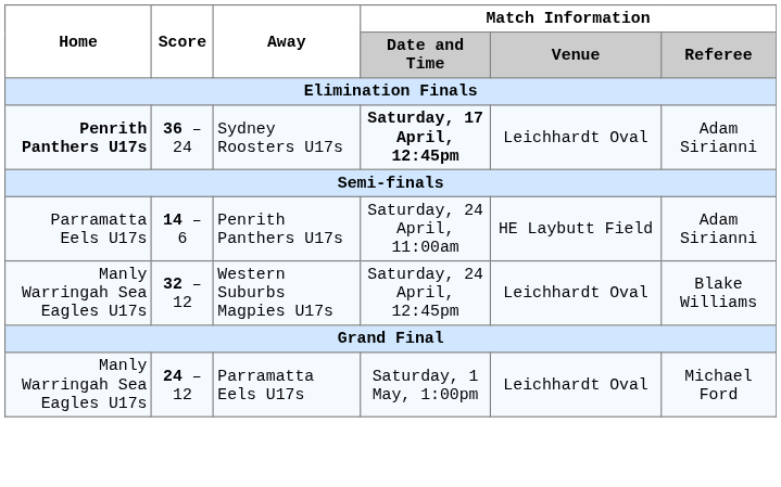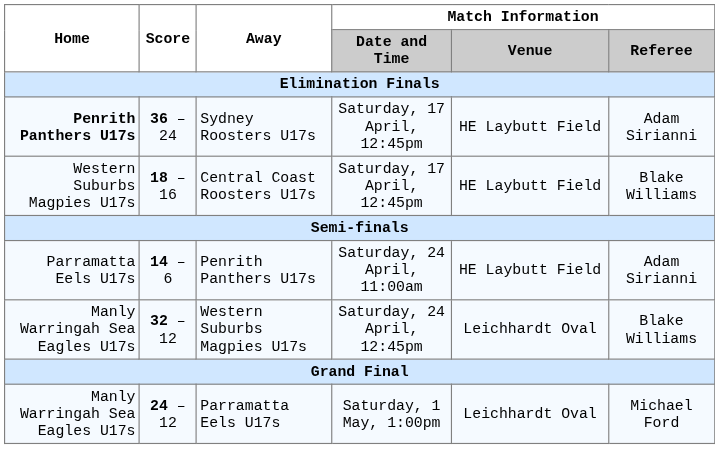 <table border="1" cellpadding="3" cellspacing="0" width="100%" style="border-collapse:collapse;  text-align:center;">
 <tr>
 <th rowspan="2" width="19%">Home</th>
 <th rowspan="2" width="8%">Score</th>
 <th rowspan="2" width="19%">Away</th>
 <th colspan="3">Match Information</th>
 </tr>
 <tr bgcolor="#CCCCCC">
 <th width="17%">Date and Time</th>
 <th width="22%">Venue</th>
 <th width="50%">Referee</th>
 </tr>
 <tr style="background:#d0e7ff;">
 <td colspan="6"><strong>Elimination Finals</strong></td>
 </tr>
 <tr style="text-align:center; background:#f5faff;">
 <td align="right"><strong>Penrith Panthers U17s </strong></td>
 <td><strong>36</strong> – 24</td>
 <td align="left"> Sydney Roosters U17s</td>
-<td><strong>Saturday, 17 April, 12:45pm</strong></td>
-<td>Leichhardt Oval</td>
+<td>Saturday, 17 April, 12:45pm</td>
+<td>HE Laybutt Field</td>
 <td>Adam Sirianni</td>
+</tr>
+<tr style="text-align:center; background:#f5faff;">
+<td align="right">Western Suburbs Magpies U17s </td>
+<td><strong>18</strong> – 16</td>
+<td align="left"> Central Coast Roosters U17s</td>
+<td>Saturday, 17 April, 12:45pm</td>
+<td>HE Laybutt Field</td>
+<td>Blake Williams</td>
 </tr>
 <tr style="background:#d0e7ff;">
 <td colspan="6"><strong>Semi-finals</strong></td>
 </tr>
 <tr style="text-align:center; background:#f5faff;">
 <td align="right">Parramatta Eels U17s </td>
 <td><strong>14</strong> – 6</td>
 <td align="left"> Penrith Panthers U17s</td>
 <td>Saturday, 24 April, 11:00am</td>
 <td>HE Laybutt Field</td>
 <td>Adam Sirianni</td>
 </tr>
 <tr style="text-align:center; background:#f5faff;">
 <td align="right">Manly Warringah Sea Eagles U17s </td>
 <td><strong>32</strong> – 12</td>
 <td align="left"> Western Suburbs Magpies U17s</td>
 <td>Saturday, 24 April, 12:45pm</td>
 <td>Leichhardt Oval</td>
 <td>Blake Williams</td>
 </tr>
 <tr style="background:#d0e7ff;">
 <td colspan="6"><strong>Grand Final</strong></td>
 </tr>
 <tr style="text-align:center; background:#f5faff;">
 <td align="right">Manly Warringah Sea Eagles U17s </td>
 <td><strong>24</strong> – 12</td>
 <td align="left"> Parramatta Eels U17s</td>
 <td>Saturday, 1 May, 1:00pm</td>
 <td>Leichhardt Oval</td>
 <td>Michael Ford</td>
 </tr>
 </table>
